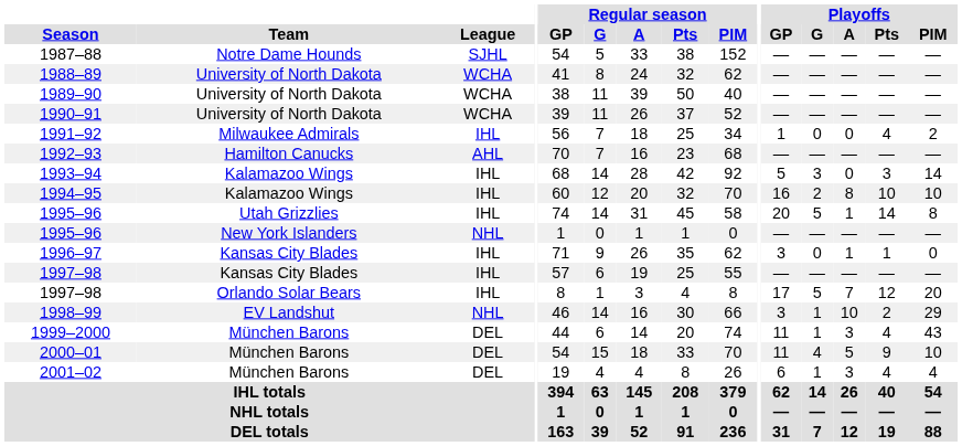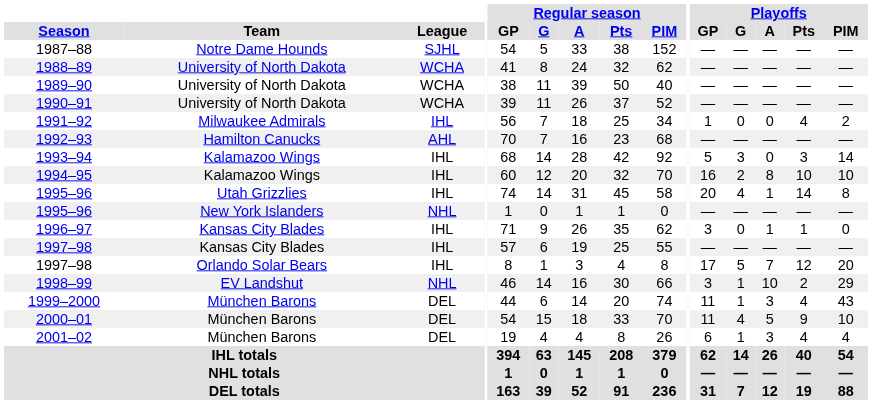 <table border="0" cellpadding="1" cellspacing="0" style="text-align:center; width:60em">
 <tr bgcolor="#e0e0e0">
 <th colspan="3" bgcolor="#ffffff"></th>
 <th rowspan="99" bgcolor="#ffffff"></th>
 <th colspan="5"><a href='#'>Regular season</a></th>
 <th rowspan="99" bgcolor="#ffffff"></th>
 <th colspan="5"><a href='#'>Playoffs</a></th>
 </tr>
 <tr bgcolor="#e0e0e0">
 <th><a href='#'>Season</a></th>
 <th>Team</th>
 <th>League</th>
 <th>GP</th>
 <th><a href='#'>G</a></th>
 <th><a href='#'>A</a></th>
 <th><a href='#'>Pts</a></th>
 <th><a href='#'>PIM</a></th>
 <th>GP</th>
 <th>G</th>
 <th>A</th>
 <th>Pts</th>
 <th>PIM</th>
 </tr>
 <tr>
 <td>1987–88</td>
 <td><a href='#'>Notre Dame Hounds</a></td>
 <td><a href='#'>SJHL</a></td>
 <td>54</td>
 <td>5</td>
 <td>33</td>
 <td>38</td>
 <td>152</td>
 <td>—</td>
 <td>—</td>
 <td>—</td>
 <td>—</td>
 <td>—</td>
 </tr>
 <tr bgcolor="#f0f0f0">
 <td><a href='#'>1988–89</a></td>
 <td><a href='#'>University of North Dakota</a></td>
 <td><a href='#'>WCHA</a></td>
 <td>41</td>
 <td>8</td>
 <td>24</td>
 <td>32</td>
 <td>62</td>
 <td>—</td>
 <td>—</td>
 <td>—</td>
 <td>—</td>
 <td>—</td>
 </tr>
 <tr>
 <td><a href='#'>1989–90</a></td>
 <td>University of North Dakota</td>
 <td>WCHA</td>
 <td>38</td>
 <td>11</td>
 <td>39</td>
 <td>50</td>
 <td>40</td>
 <td>—</td>
 <td>—</td>
 <td>—</td>
 <td>—</td>
 <td>—</td>
 </tr>
 <tr bgcolor="#f0f0f0">
 <td><a href='#'>1990–91</a></td>
 <td>University of North Dakota</td>
 <td>WCHA</td>
 <td>39</td>
 <td>11</td>
 <td>26</td>
 <td>37</td>
 <td>52</td>
 <td>—</td>
 <td>—</td>
 <td>—</td>
 <td>—</td>
 <td>—</td>
 </tr>
 <tr>
 <td><a href='#'>1991–92</a></td>
 <td><a href='#'>Milwaukee Admirals</a></td>
 <td><a href='#'>IHL</a></td>
 <td>56</td>
 <td>7</td>
 <td>18</td>
 <td>25</td>
 <td>34</td>
 <td>1</td>
 <td>0</td>
 <td>0</td>
 <td>4</td>
 <td>2</td>
 </tr>
 <tr bgcolor="#f0f0f0">
 <td><a href='#'>1992–93</a></td>
 <td><a href='#'>Hamilton Canucks</a></td>
 <td><a href='#'>AHL</a></td>
 <td>70</td>
 <td>7</td>
 <td>16</td>
 <td>23</td>
 <td>68</td>
 <td>—</td>
 <td>—</td>
 <td>—</td>
 <td>—</td>
 <td>—</td>
 </tr>
 <tr>
 <td><a href='#'>1993–94</a></td>
 <td><a href='#'>Kalamazoo Wings</a></td>
 <td>IHL</td>
 <td>68</td>
 <td>14</td>
 <td>28</td>
 <td>42</td>
 <td>92</td>
 <td>5</td>
 <td>3</td>
 <td>0</td>
 <td>3</td>
 <td>14</td>
 </tr>
 <tr bgcolor="#f0f0f0">
 <td><a href='#'>1994–95</a></td>
 <td>Kalamazoo Wings</td>
 <td>IHL</td>
 <td>60</td>
 <td>12</td>
 <td>20</td>
 <td>32</td>
 <td>70</td>
 <td>16</td>
 <td>2</td>
 <td>8</td>
 <td>10</td>
 <td>10</td>
 </tr>
 <tr>
 <td><a href='#'>1995–96</a></td>
 <td><a href='#'>Utah Grizzlies</a></td>
 <td>IHL</td>
 <td>74</td>
 <td>14</td>
 <td>31</td>
 <td>45</td>
 <td>58</td>
 <td>20</td>
-<td>5</td>
+<td>4</td>
 <td>1</td>
 <td>14</td>
 <td>8</td>
 </tr>
 <tr bgcolor="#f0f0f0">
 <td><a href='#'>1995–96</a></td>
 <td><a href='#'>New York Islanders</a></td>
 <td><a href='#'>NHL</a></td>
 <td>1</td>
 <td>0</td>
 <td>1</td>
 <td>1</td>
 <td>0</td>
 <td>—</td>
 <td>—</td>
 <td>—</td>
 <td>—</td>
 <td>—</td>
 </tr>
 <tr>
 <td><a href='#'>1996–97</a></td>
 <td><a href='#'>Kansas City Blades</a></td>
 <td>IHL</td>
 <td>71</td>
 <td>9</td>
 <td>26</td>
 <td>35</td>
 <td>62</td>
 <td>3</td>
 <td>0</td>
 <td>1</td>
 <td>1</td>
 <td>0</td>
 </tr>
 <tr bgcolor="#f0f0f0">
 <td><a href='#'>1997–98</a></td>
 <td>Kansas City Blades</td>
 <td>IHL</td>
 <td>57</td>
 <td>6</td>
 <td>19</td>
 <td>25</td>
 <td>55</td>
 <td>—</td>
 <td>—</td>
 <td>—</td>
 <td>—</td>
 <td>—</td>
 </tr>
 <tr>
 <td>1997–98</td>
 <td><a href='#'>Orlando Solar Bears</a></td>
 <td>IHL</td>
 <td>8</td>
 <td>1</td>
 <td>3</td>
 <td>4</td>
 <td>8</td>
 <td>17</td>
 <td>5</td>
 <td>7</td>
 <td>12</td>
 <td>20</td>
 </tr>
 <tr bgcolor="#f0f0f0">
 <td><a href='#'>1998–99</a></td>
 <td><a href='#'>EV Landshut</a></td>
 <td><a href='#'>NHL</a></td>
 <td>46</td>
 <td>14</td>
 <td>16</td>
 <td>30</td>
 <td>66</td>
 <td>3</td>
 <td>1</td>
 <td>10</td>
 <td>2</td>
 <td>29</td>
 </tr>
 <tr>
 <td><a href='#'>1999–2000</a></td>
 <td><a href='#'>München Barons</a></td>
 <td>DEL</td>
 <td>44</td>
 <td>6</td>
 <td>14</td>
 <td>20</td>
 <td>74</td>
 <td>11</td>
 <td>1</td>
 <td>3</td>
 <td>4</td>
 <td>43</td>
 </tr>
 <tr bgcolor="#f0f0f0">
 <td><a href='#'>2000–01</a></td>
 <td>München Barons</td>
 <td>DEL</td>
 <td>54</td>
 <td>15</td>
 <td>18</td>
 <td>33</td>
 <td>70</td>
 <td>11</td>
 <td>4</td>
 <td>5</td>
 <td>9</td>
 <td>10</td>
 </tr>
 <tr>
 <td><a href='#'>2001–02</a></td>
 <td>München Barons</td>
 <td>DEL</td>
 <td>19</td>
 <td>4</td>
 <td>4</td>
 <td>8</td>
 <td>26</td>
 <td>6</td>
 <td>1</td>
 <td>3</td>
 <td>4</td>
 <td>4</td>
 </tr>
 <tr bgcolor="#e0e0e0">
 <th colspan="3">IHL totals</th>
 <th>394</th>
 <th>63</th>
 <th>145</th>
 <th>208</th>
 <th>379</th>
 <th>62</th>
 <th>14</th>
 <th>26</th>
 <th>40</th>
 <th>54</th>
 </tr>
 <tr bgcolor="#e0e0e0">
 <th colspan="3">NHL totals</th>
 <th>1</th>
 <th>0</th>
 <th>1</th>
 <th>1</th>
 <th>0</th>
 <th>—</th>
 <th>—</th>
 <th>—</th>
 <th>—</th>
 <th>—</th>
 </tr>
 <tr bgcolor="#e0e0e0">
 <th colspan="3">DEL totals</th>
 <th>163</th>
 <th>39</th>
 <th>52</th>
 <th>91</th>
 <th>236</th>
 <th>31</th>
 <th>7</th>
 <th>12</th>
 <th>19</th>
 <th>88</th>
 </tr>
 </table>
